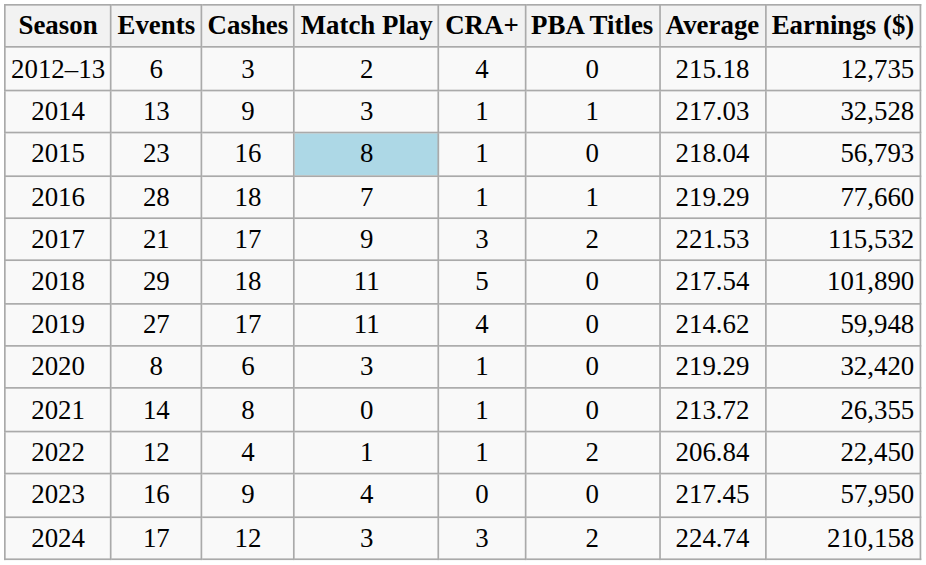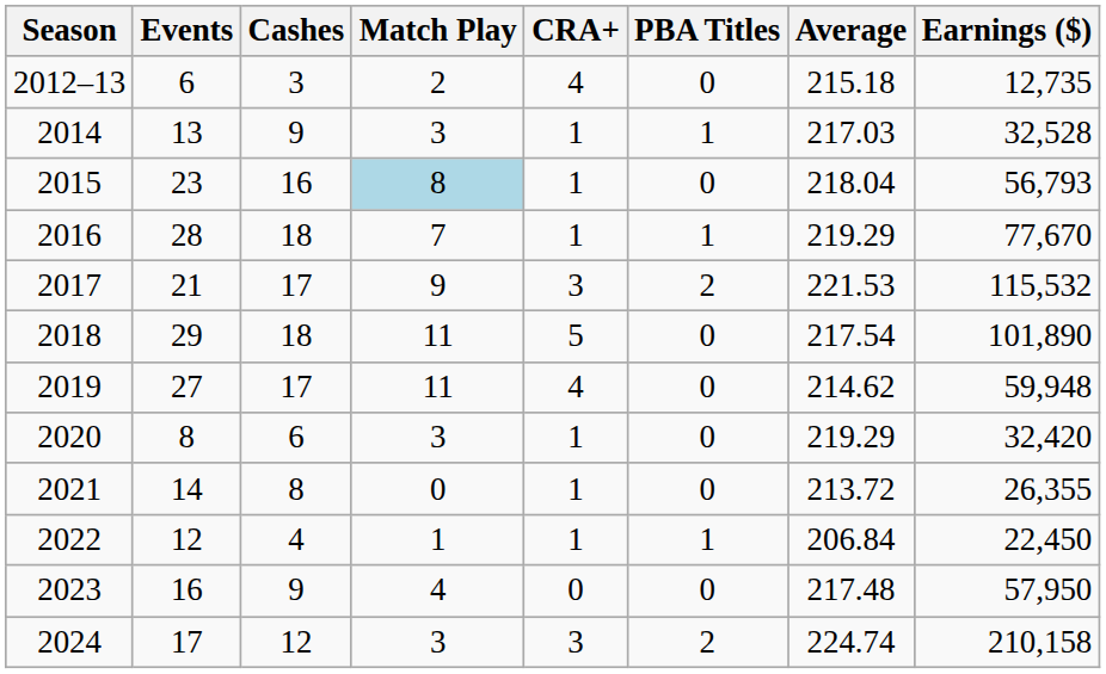 <table class="wikitable" style="text-align:center">
 <tr>
 <th>Season</th>
 <th>Events</th>
 <th>Cashes</th>
 <th>Match Play</th>
 <th>CRA+</th>
 <th>PBA Titles</th>
 <th>Average</th>
 <th>Earnings ($)</th>
 </tr>
 <tr>
 <td>2012–13</td>
 <td>6</td>
 <td>3</td>
 <td>2</td>
 <td>4</td>
 <td>0</td>
 <td>215.18</td>
 <td align=right>12,735</td>
 </tr>
 <tr>
 <td>2014</td>
 <td>13</td>
 <td>9</td>
 <td>3</td>
 <td>1</td>
 <td>1</td>
 <td>217.03</td>
 <td align=right>32,528</td>
 </tr>
 <tr>
 <td>2015</td>
 <td>23</td>
 <td>16</td>
 <td style="background: lightblue;">8</td>
 <td>1</td>
 <td>0</td>
 <td>218.04</td>
 <td align=right>56,793</td>
 </tr>
 <tr>
 <td>2016</td>
 <td>28</td>
 <td>18</td>
 <td>7</td>
 <td>1</td>
 <td>1</td>
 <td>219.29</td>
-<td align=right>77,660</td>
+<td align=right>77,670</td>
 </tr>
 <tr>
 <td>2017</td>
 <td>21</td>
 <td>17</td>
 <td>9</td>
 <td>3</td>
 <td>2</td>
 <td>221.53</td>
 <td align=right>115,532</td>
 </tr>
 <tr>
 <td>2018</td>
 <td>29</td>
 <td>18</td>
 <td>11</td>
 <td>5</td>
 <td>0</td>
 <td>217.54</td>
 <td align=right>101,890</td>
 </tr>
 <tr>
 <td>2019</td>
 <td>27</td>
 <td>17</td>
 <td>11</td>
 <td>4</td>
 <td>0</td>
 <td>214.62</td>
 <td align=right>59,948</td>
 </tr>
 <tr>
 <td>2020</td>
 <td>8</td>
 <td>6</td>
 <td>3</td>
 <td>1</td>
 <td>0</td>
 <td>219.29</td>
 <td align=right>32,420</td>
 </tr>
 <tr>
 <td>2021</td>
 <td>14</td>
 <td>8</td>
 <td>0</td>
 <td>1</td>
 <td>0</td>
 <td>213.72</td>
 <td align=right>26,355</td>
 </tr>
 <tr>
 <td>2022</td>
 <td>12</td>
 <td>4</td>
 <td>1</td>
 <td>1</td>
-<td>2</td>
+<td>1</td>
 <td>206.84</td>
 <td align=right>22,450</td>
 </tr>
 <tr>
 <td>2023</td>
 <td>16</td>
 <td>9</td>
 <td>4</td>
 <td>0</td>
 <td>0</td>
-<td>217.45</td>
+<td>217.48</td>
 <td align=right>57,950</td>
 </tr>
 <tr>
 <td>2024</td>
 <td>17</td>
 <td>12</td>
 <td>3</td>
 <td>3</td>
 <td>2</td>
 <td>224.74</td>
 <td align=right>210,158</td>
 </tr>
 </table>
